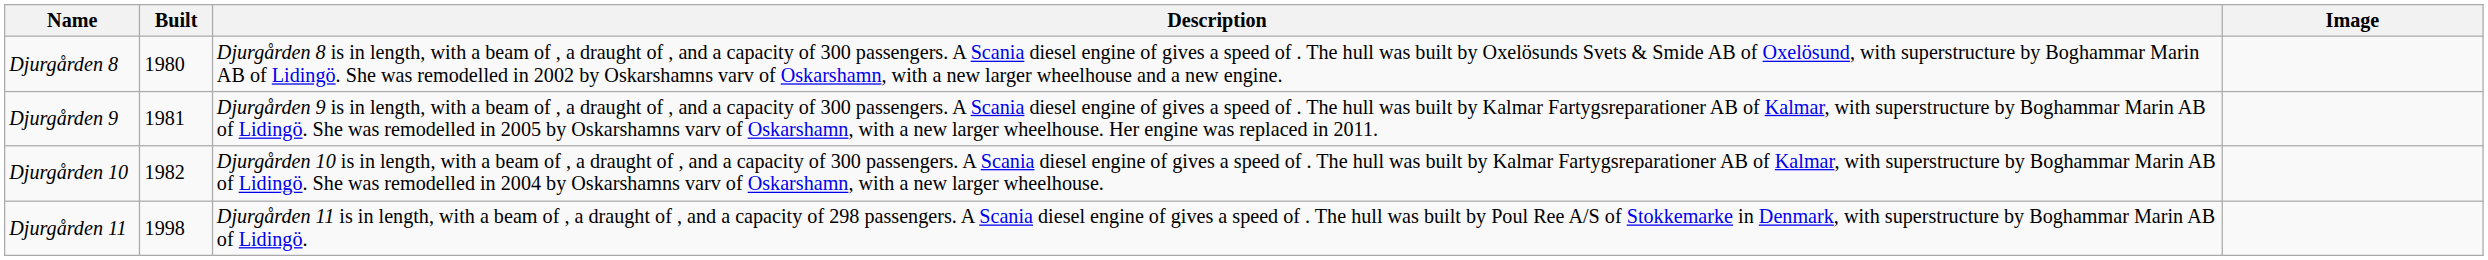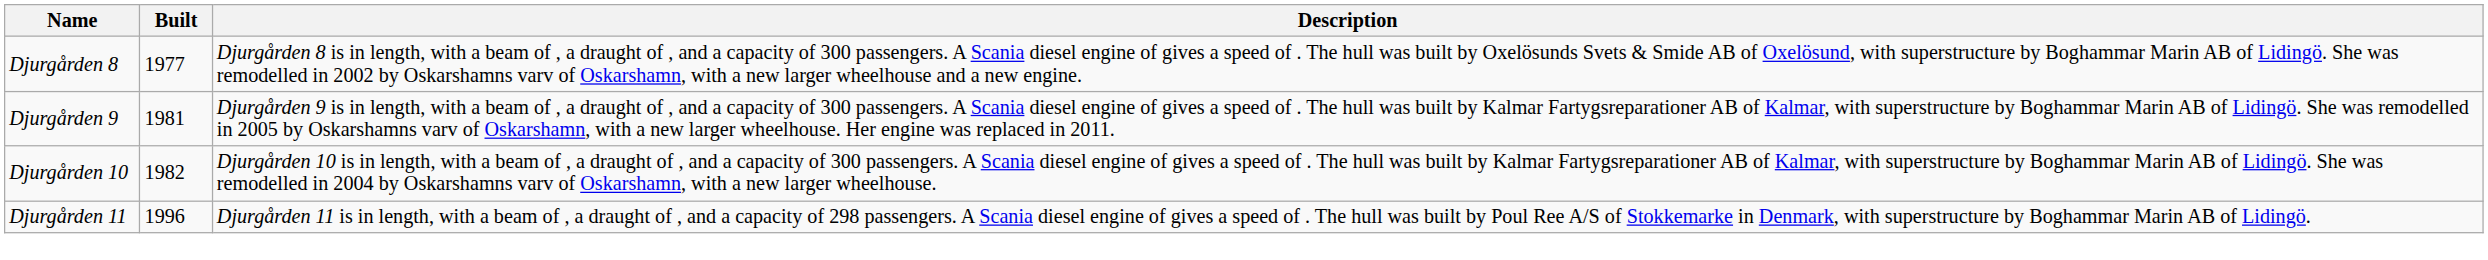 <table class="wikitable sortable">
 <tr>
 <th width="100">Name</th>
 <th width="50">Built</th>
 <th class="unsortable">Description</th>
-<th class="unsortable" width="200">Image</th>
 </tr>
 <tr ->
 <td><em>Djurgården 8</em></td>
-<td>1980</td>
+<td>1977</td>
 <td><em>Djurgården 8</em> is  in length, with a beam of , a draught of , and a capacity of 300 passengers. A <a href='#'>Scania</a> diesel engine of  gives a speed of . The hull was built by Oxelösunds Svets & Smide AB of <a href='#'>Oxelösund</a>, with superstructure by Boghammar Marin AB of <a href='#'>Lidingö</a>. She was remodelled in 2002 by Oskarshamns varv of <a href='#'>Oskarshamn</a>, with a new larger wheelhouse and a new engine.</td>
-<td></td>
 </tr>
 <tr ->
 <td><em>Djurgården 9</em></td>
 <td>1981</td>
 <td><em>Djurgården 9</em> is  in length, with a beam of , a draught of , and a capacity of 300 passengers. A <a href='#'>Scania</a> diesel engine of  gives a speed of . The hull was built by Kalmar Fartygsreparationer AB of <a href='#'>Kalmar</a>, with superstructure by Boghammar Marin AB of <a href='#'>Lidingö</a>. She was remodelled in 2005 by Oskarshamns varv of <a href='#'>Oskarshamn</a>, with a new larger wheelhouse. Her engine was replaced in 2011.</td>
-<td></td>
 </tr>
 <tr ->
 <td><em>Djurgården 10</em></td>
 <td>1982</td>
 <td><em>Djurgården 10</em> is  in length, with a beam of , a draught of , and a capacity of 300 passengers. A <a href='#'>Scania</a> diesel engine of  gives a speed of . The hull was built by Kalmar Fartygsreparationer AB of <a href='#'>Kalmar</a>, with superstructure by Boghammar Marin AB of <a href='#'>Lidingö</a>. She was remodelled in 2004 by Oskarshamns varv of <a href='#'>Oskarshamn</a>, with a new larger wheelhouse.</td>
-<td></td>
 </tr>
 <tr ->
 <td><em>Djurgården 11</em></td>
-<td>1998</td>
+<td>1996</td>
 <td><em>Djurgården 11</em> is  in length, with a beam of , a draught of , and a capacity of 298 passengers. A <a href='#'>Scania</a> diesel engine of  gives a speed of . The hull was built by Poul Ree A/S of <a href='#'>Stokkemarke</a> in <a href='#'>Denmark</a>, with superstructure by Boghammar Marin AB of <a href='#'>Lidingö</a>.</td>
-<td></td>
 </tr>
 </table>
